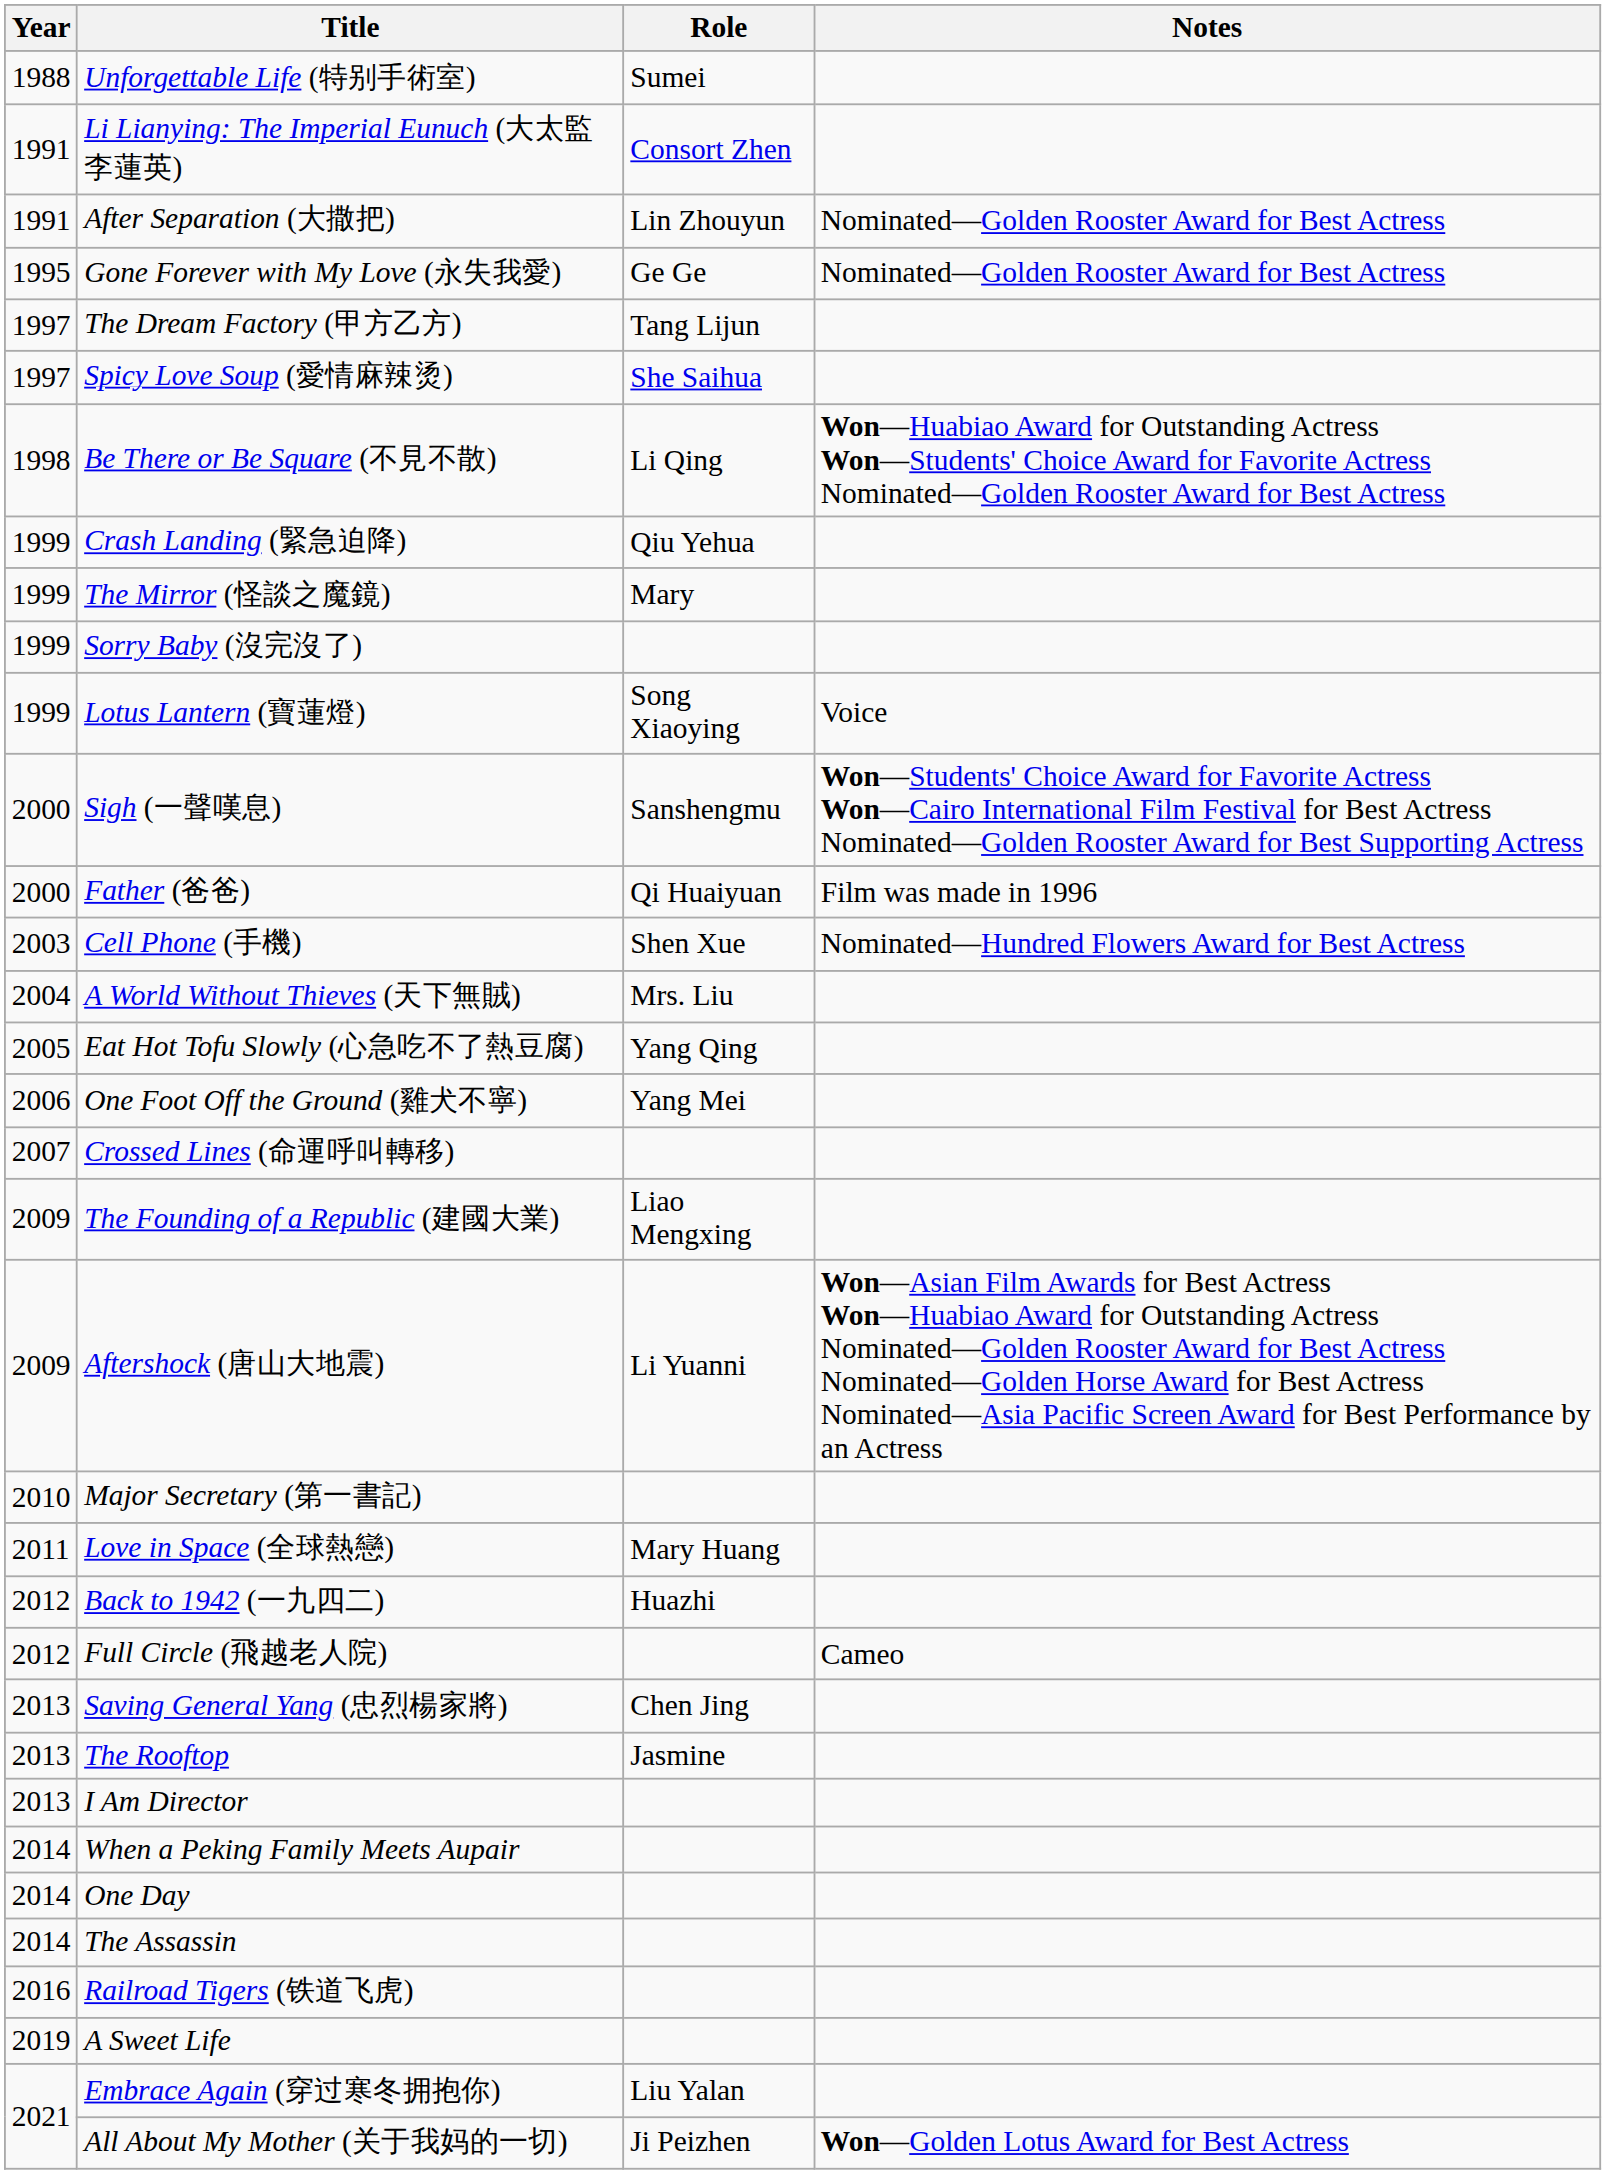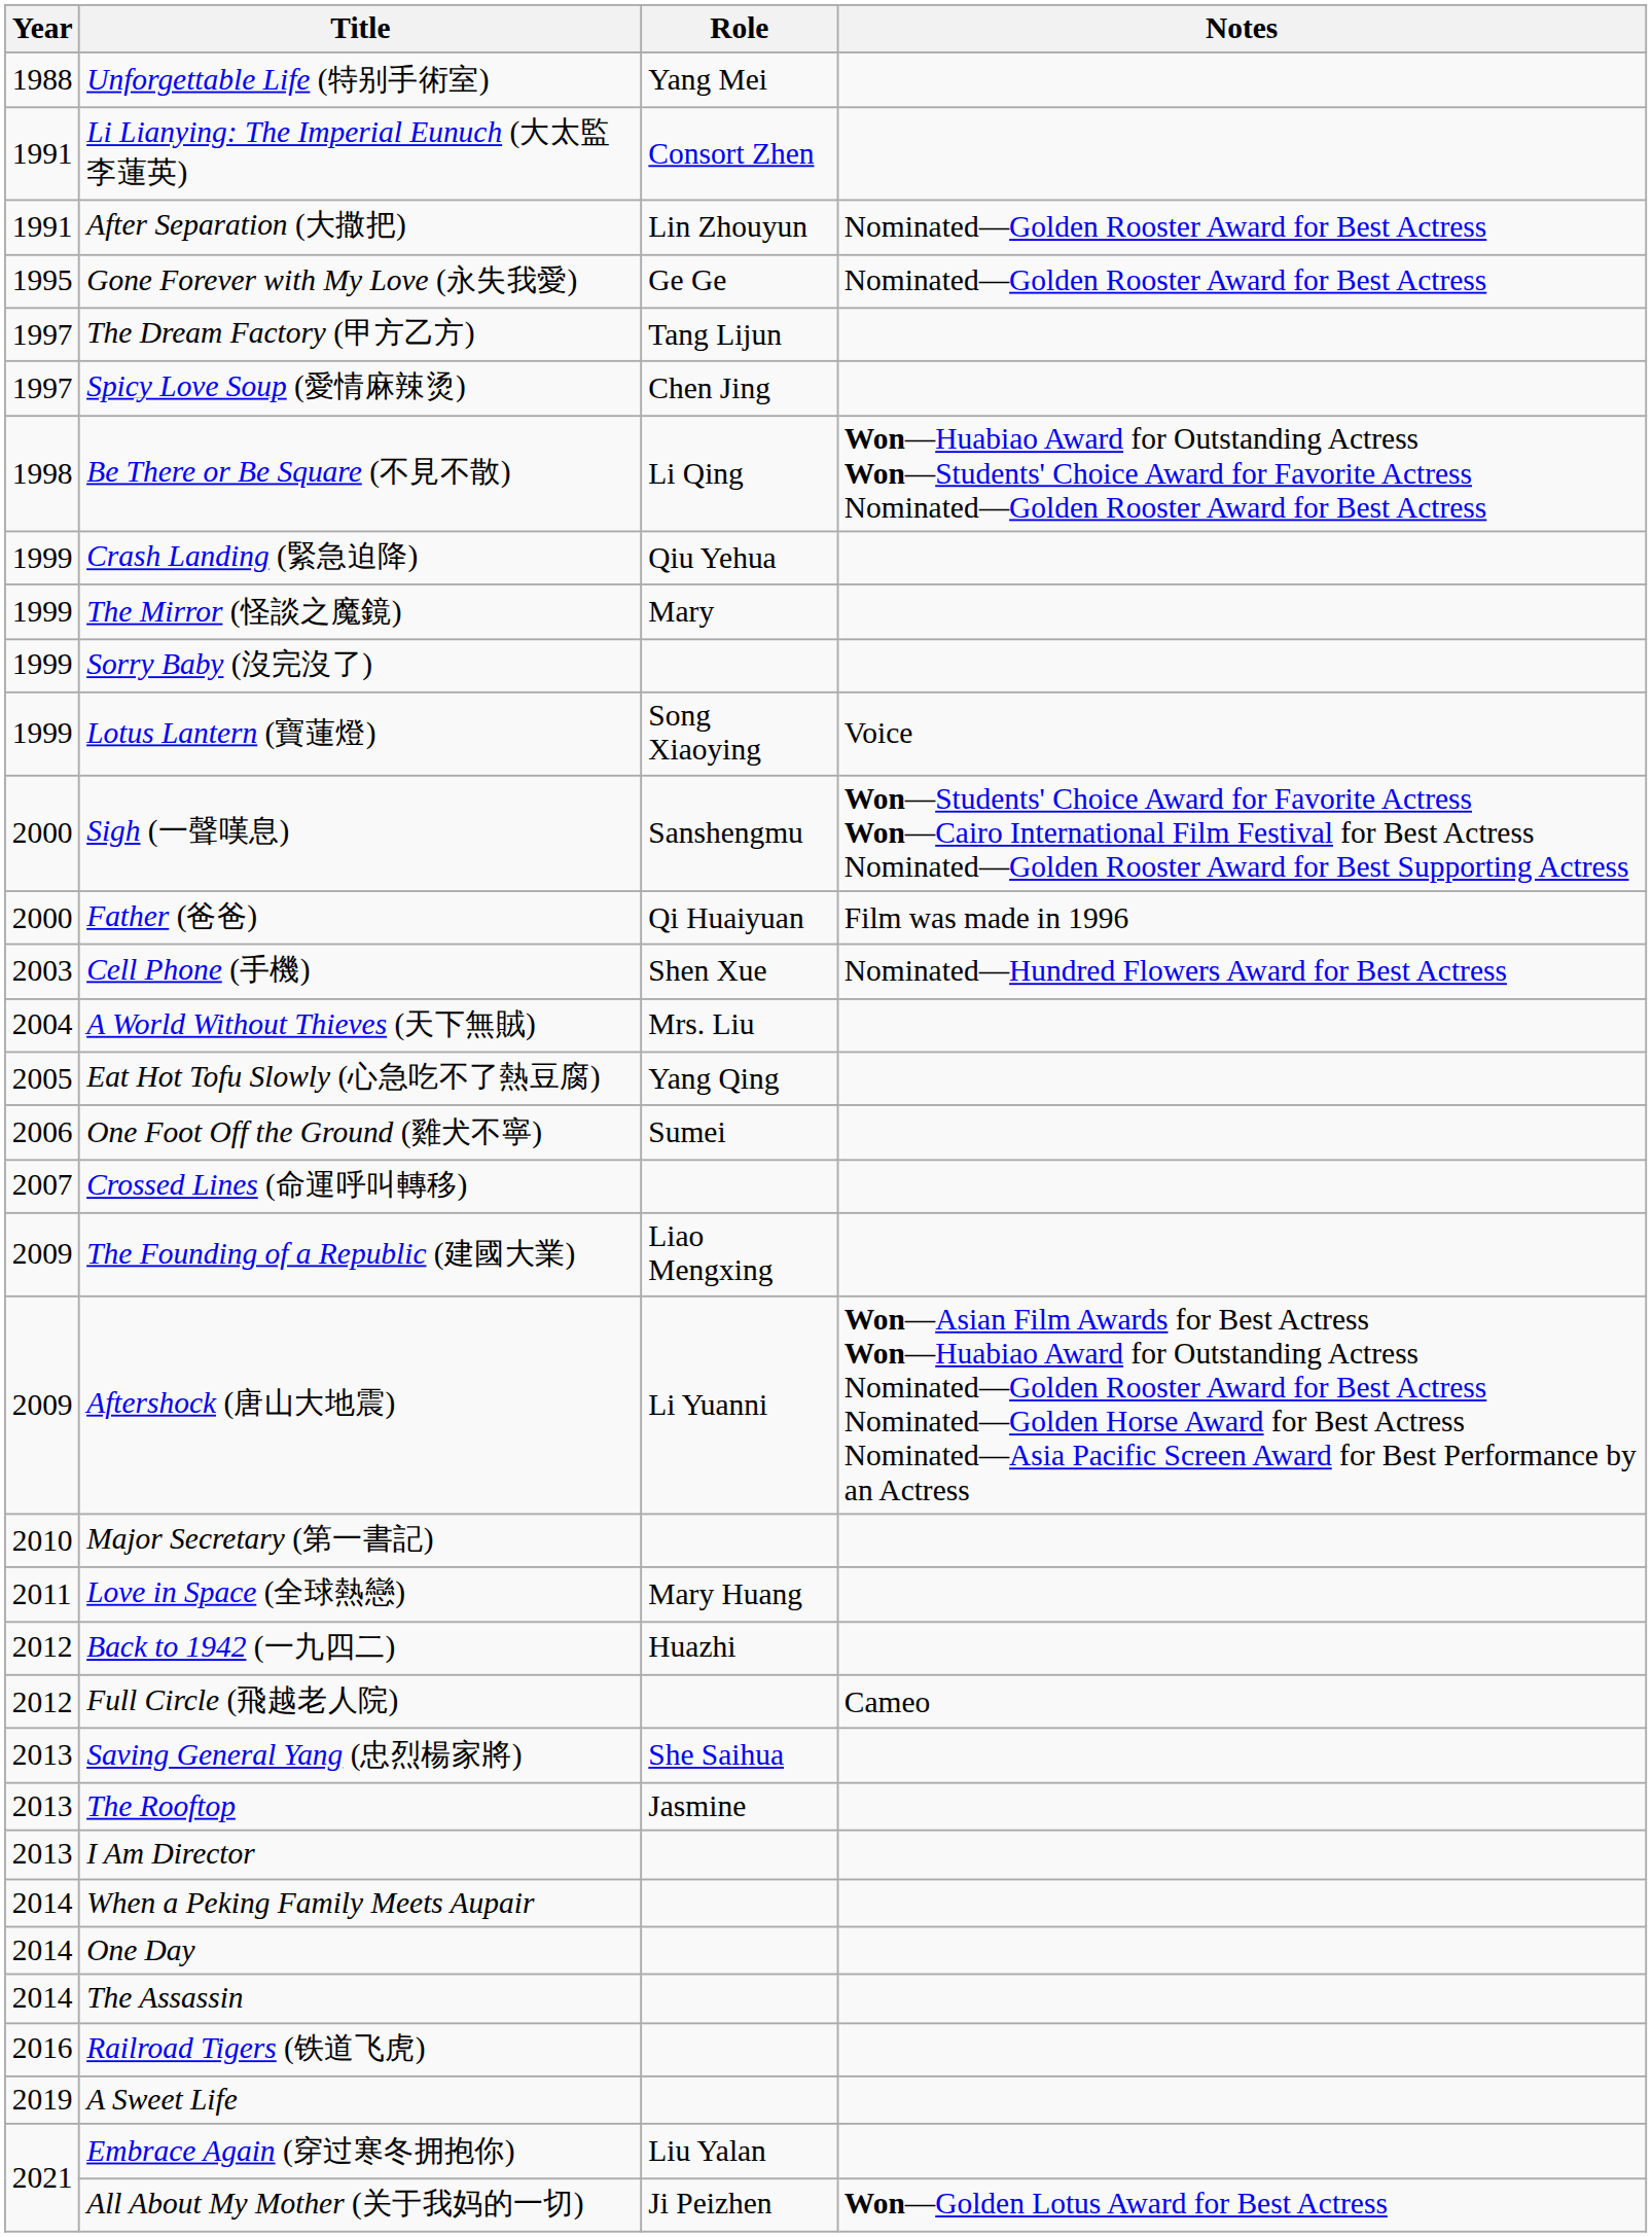 <table class="wikitable sortable">
 <tr>
 <th>Year</th>
 <th>Title</th>
 <th>Role</th>
 <th>Notes</th>
 </tr>
 <tr>
 <td>1988</td>
 <td><em><a href='#'>Unforgettable Life</a></em> (特别手術室)</td>
-<td>Sumei</td>
+<td>Yang Mei</td>
 <td></td>
 </tr>
 <tr>
 <td>1991</td>
 <td><em><a href='#'>Li Lianying: The Imperial Eunuch</a></em> (大太監李蓮英)</td>
 <td><a href='#'>Consort Zhen</a></td>
 <td></td>
 </tr>
 <tr>
 <td>1991</td>
 <td><em>After Separation</em> (大撒把)</td>
 <td>Lin Zhouyun</td>
 <td>Nominated—<a href='#'>Golden Rooster Award for Best Actress</a></td>
 </tr>
 <tr>
 <td>1995</td>
 <td><em>Gone Forever with My Love</em> (永失我愛)</td>
 <td>Ge Ge</td>
 <td>Nominated—<a href='#'>Golden Rooster Award for Best Actress</a></td>
 </tr>
 <tr>
 <td>1997</td>
 <td><em>The Dream Factory</em> (甲方乙方)</td>
 <td>Tang Lijun</td>
 <td></td>
 </tr>
 <tr>
 <td>1997</td>
 <td><em><a href='#'>Spicy Love Soup</a></em> (愛情麻辣烫)</td>
-<td><a href='#'>She Saihua</a></td>
+<td>Chen Jing</td>
 <td></td>
 </tr>
 <tr>
 <td>1998</td>
 <td><em><a href='#'>Be There or Be Square</a></em> (不見不散)</td>
 <td>Li Qing</td>
 <td><strong>Won</strong>—<a href='#'>Huabiao Award</a> for Outstanding Actress<br><strong>Won</strong>—<a href='#'>Students' Choice Award for Favorite Actress</a><br>Nominated—<a href='#'>Golden Rooster Award for Best Actress</a></td>
 </tr>
 <tr>
 <td>1999</td>
 <td><em><a href='#'>Crash Landing</a></em> (緊急迫降)</td>
 <td>Qiu Yehua</td>
 <td></td>
 </tr>
 <tr>
 <td>1999</td>
 <td><em><a href='#'>The Mirror</a></em> (怪談之魔鏡)</td>
 <td>Mary</td>
 <td></td>
 </tr>
 <tr>
 <td>1999</td>
 <td><em><a href='#'>Sorry Baby</a></em> (沒完沒了)</td>
 <td></td>
 <td></td>
 </tr>
 <tr>
 <td>1999</td>
 <td><em><a href='#'>Lotus Lantern</a></em> (寶蓮燈)</td>
 <td>Song Xiaoying</td>
 <td>Voice</td>
 </tr>
 <tr>
 <td>2000</td>
 <td><em><a href='#'>Sigh</a></em> (一聲嘆息)</td>
 <td>Sanshengmu</td>
 <td><strong>Won</strong>—<a href='#'>Students' Choice Award for Favorite Actress</a><br><strong>Won</strong>—<a href='#'>Cairo International Film Festival</a> for Best Actress<br>Nominated—<a href='#'>Golden Rooster Award for Best Supporting Actress</a></td>
 </tr>
 <tr>
 <td>2000</td>
 <td><em><a href='#'>Father</a></em> (爸爸)</td>
 <td>Qi Huaiyuan</td>
 <td>Film was made in 1996</td>
 </tr>
 <tr>
 <td>2003</td>
 <td><em><a href='#'>Cell Phone</a></em> (手機)</td>
 <td>Shen Xue</td>
 <td>Nominated—<a href='#'>Hundred Flowers Award for Best Actress</a></td>
 </tr>
 <tr>
 <td>2004</td>
 <td><em><a href='#'>A World Without Thieves</a></em> (天下無賊)</td>
 <td>Mrs. Liu</td>
 <td></td>
 </tr>
 <tr>
 <td>2005</td>
 <td><em>Eat Hot Tofu Slowly</em> (心急吃不了熱豆腐)</td>
 <td>Yang Qing</td>
 <td></td>
 </tr>
 <tr>
 <td>2006</td>
 <td><em>One Foot Off the Ground</em> (雞犬不寧)</td>
-<td>Yang Mei</td>
+<td>Sumei</td>
 <td></td>
 </tr>
 <tr>
 <td>2007</td>
 <td><em><a href='#'>Crossed Lines</a></em> (命運呼叫轉移)</td>
 <td></td>
 <td></td>
 </tr>
 <tr>
 <td>2009</td>
 <td><em><a href='#'>The Founding of a Republic</a></em> (建國大業)</td>
 <td>Liao Mengxing</td>
 <td></td>
 </tr>
 <tr>
 <td>2009</td>
 <td><em><a href='#'>Aftershock</a></em> (唐山大地震)</td>
 <td>Li Yuanni</td>
 <td><strong>Won</strong>—<a href='#'>Asian Film Awards</a> for Best Actress<br><strong>Won</strong>—<a href='#'>Huabiao Award</a> for Outstanding Actress<br>Nominated—<a href='#'>Golden Rooster Award for Best Actress</a><br>Nominated—<a href='#'>Golden Horse Award</a> for Best Actress<br>Nominated—<a href='#'>Asia Pacific Screen Award</a> for Best Performance by an Actress</td>
 </tr>
 <tr>
 <td>2010</td>
 <td><em>Major Secretary</em> (第一書記)</td>
 <td></td>
 <td></td>
 </tr>
 <tr>
 <td>2011</td>
 <td><em><a href='#'>Love in Space</a></em> (全球熱戀)</td>
 <td>Mary Huang</td>
 <td></td>
 </tr>
 <tr>
 <td>2012</td>
 <td><em><a href='#'>Back to 1942</a></em> (一九四二)</td>
 <td>Huazhi</td>
 <td></td>
 </tr>
 <tr>
 <td>2012</td>
 <td><em>Full Circle</em> (飛越老人院)</td>
 <td></td>
 <td>Cameo</td>
 </tr>
 <tr>
 <td>2013</td>
 <td><em><a href='#'>Saving General Yang</a></em> (忠烈楊家將)</td>
-<td>Chen Jing</td>
+<td><a href='#'>She Saihua</a></td>
 <td></td>
 </tr>
 <tr>
 <td>2013</td>
 <td><em><a href='#'>The Rooftop</a></em></td>
 <td>Jasmine</td>
 <td></td>
 </tr>
 <tr>
 <td>2013</td>
 <td><em>I Am Director</em></td>
 <td></td>
 <td></td>
 </tr>
 <tr>
 <td>2014</td>
 <td><em>When a Peking Family Meets Aupair</em></td>
 <td></td>
 <td></td>
 </tr>
 <tr>
 <td>2014</td>
 <td><em>One Day</em></td>
 <td></td>
 <td></td>
 </tr>
 <tr>
 <td>2014</td>
 <td><em>The Assassin</em></td>
 <td></td>
 <td></td>
 </tr>
 <tr>
 <td>2016</td>
 <td><em><a href='#'>Railroad Tigers</a></em> (铁道飞虎)</td>
 <td></td>
 <td></td>
 </tr>
 <tr>
 <td>2019</td>
 <td><em>A Sweet Life</em></td>
 <td></td>
 <td></td>
 </tr>
 <tr>
 <td rowspan=2>2021</td>
 <td><em><a href='#'>Embrace Again</a></em> (穿过寒冬拥抱你)</td>
 <td>Liu Yalan</td>
 <td></td>
 </tr>
 <tr>
 <td><em>All About My Mother</em> (关于我妈的一切)</td>
 <td>Ji Peizhen</td>
 <td><strong>Won</strong>—<a href='#'>Golden Lotus Award for Best Actress</a></td>
 </tr>
 </table>
